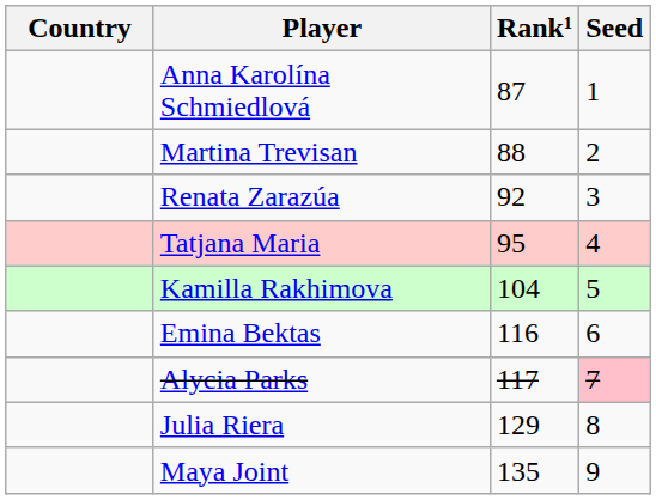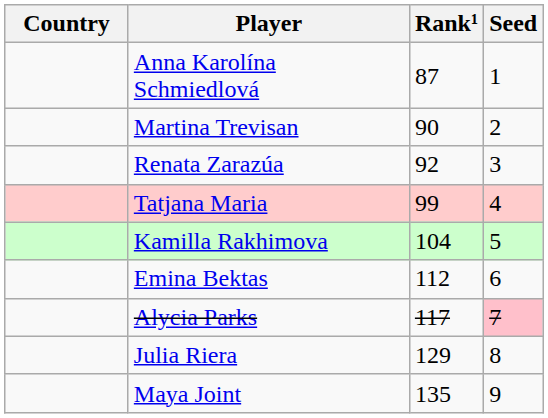 <table class="wikitable">
 <tr>
 <th width="75">Country</th>
 <th width="180">Player</th>
 <th>Rank¹</th>
 <th>Seed</th>
 </tr>
 <tr>
 <td></td>
 <td><a href='#'>Anna Karolína Schmiedlová</a></td>
 <td>87</td>
 <td>1</td>
 </tr>
 <tr>
 <td></td>
 <td><a href='#'>Martina Trevisan</a></td>
-<td>88</td>
+<td>90</td>
 <td>2</td>
 </tr>
 <tr>
 <td></td>
 <td><a href='#'>Renata Zarazúa</a></td>
 <td>92</td>
 <td>3</td>
 </tr>
 <tr style="background:#fcc;">
 <td></td>
 <td><a href='#'>Tatjana Maria</a></td>
-<td>95</td>
+<td>99</td>
 <td>4</td>
 </tr>
 <tr style="background:#cfc;">
 <td></td>
 <td><a href='#'>Kamilla Rakhimova</a></td>
 <td>104</td>
 <td>5</td>
 </tr>
 <tr>
 <td></td>
 <td><a href='#'>Emina Bektas</a></td>
-<td>116</td>
+<td>112</td>
 <td>6</td>
 </tr>
 <tr>
 <td><s></s></td>
 <td><s><a href='#'>Alycia Parks</a></s></td>
 <td><s>117</s></td>
 <td style="background: pink;"><s>7</s></td>
 </tr>
 <tr>
 <td></td>
 <td><a href='#'>Julia Riera</a></td>
 <td>129</td>
 <td>8</td>
 </tr>
 <tr>
 <td></td>
 <td><a href='#'>Maya Joint</a></td>
 <td>135</td>
 <td>9</td>
 </tr>
 </table>
